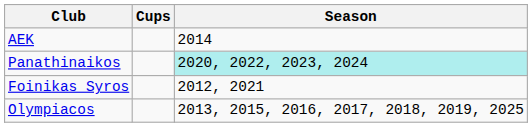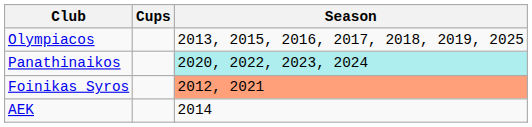 <table class="wikitable">
 <tr>
 <th>Club</th>
 <th>Cups</th>
 <th>Season</th>
 </tr>
 <tr>
-<td><a href='#'>AEK</a></td>
+<td><a href='#'>Olympiacos</a></td>
 <td></td>
-<td>2014</td>
+<td>2013, 2015, 2016, 2017, 2018, 2019, 2025</td>
 </tr>
 <tr>
 <td><a href='#'>Panathinaikos</a></td>
 <td></td>
 <td style="background: paleturquoise;">2020, 2022, 2023, 2024</td>
 </tr>
 <tr>
 <td><a href='#'>Foinikas Syros</a></td>
 <td></td>
-<td>2012, 2021</td>
+<td style="background: lightsalmon;">2012, 2021</td>
 </tr>
 <tr>
-<td><a href='#'>Olympiacos</a></td>
+<td><a href='#'>AEK</a></td>
 <td></td>
-<td>2013, 2015, 2016, 2017, 2018, 2019, 2025</td>
+<td>2014</td>
 </tr>
 </table>
